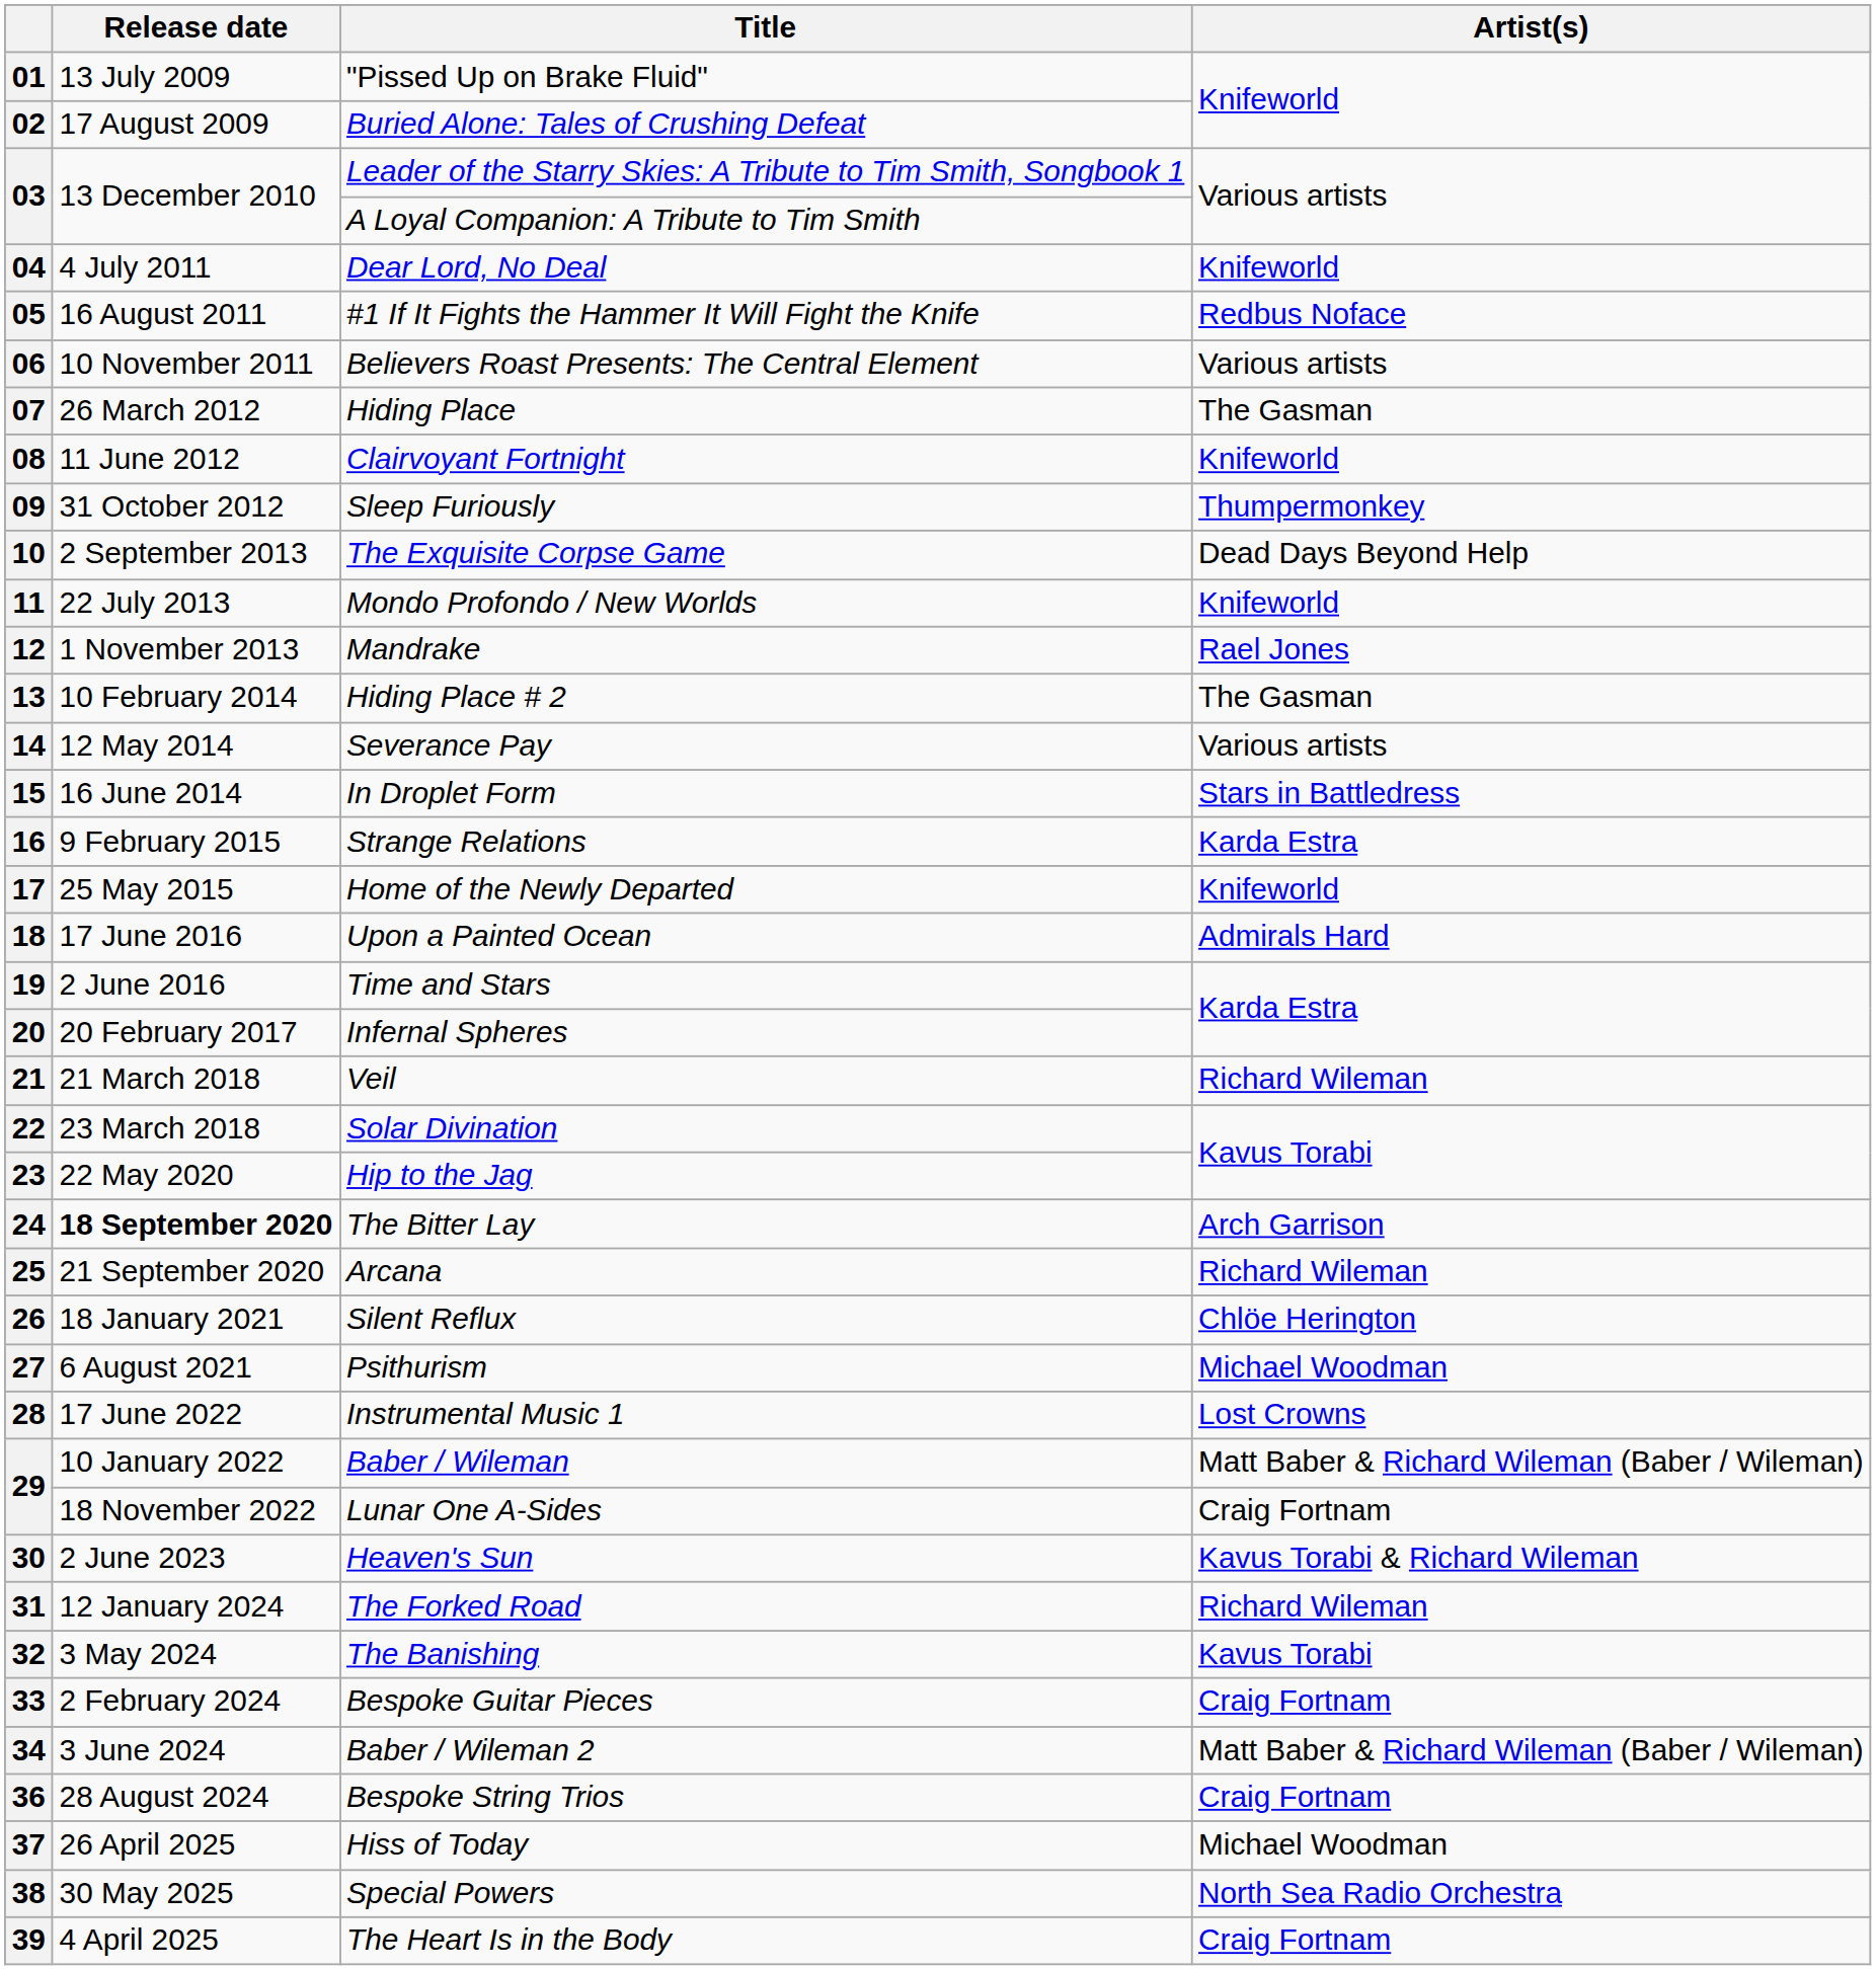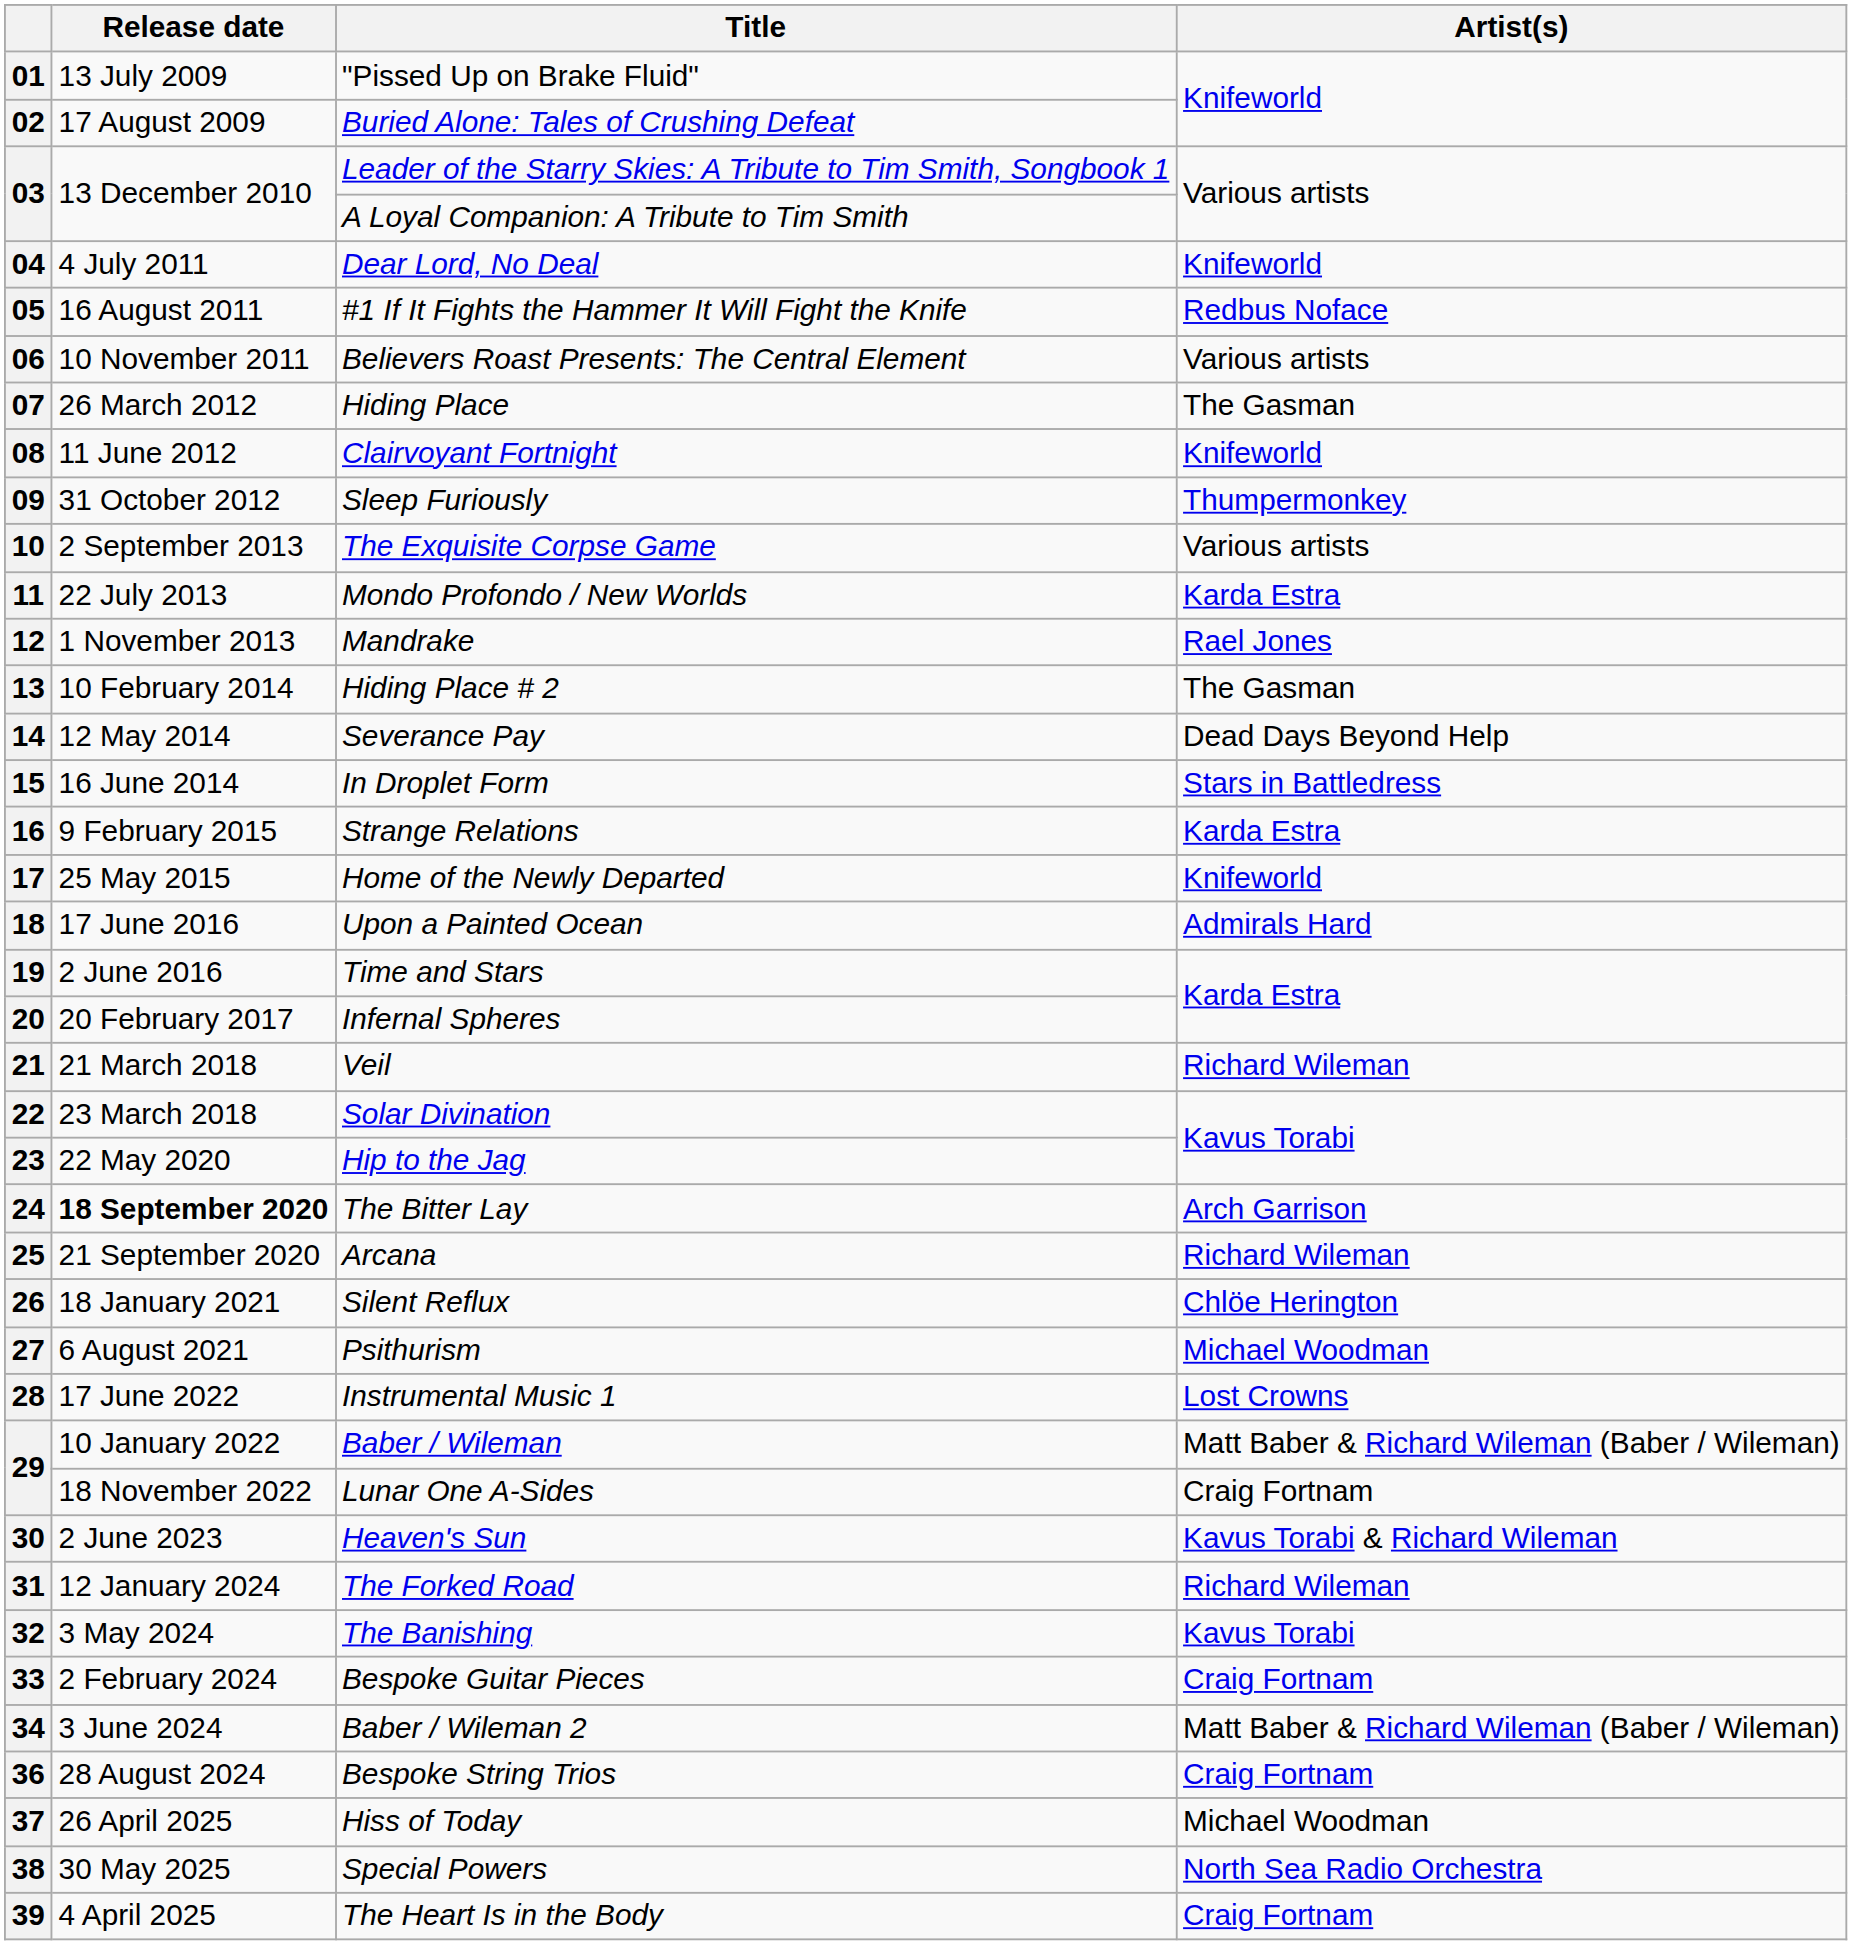 <table class="wikitable sortable plainrowheaders">
 <tr>
 <th scope="col"></th>
 <th scope="col">Release date</th>
 <th scope="col">Title</th>
 <th scope="col">Artist(s)</th>
 </tr>
 <tr>
 <th scope="row">01</th>
 <td>13 July 2009</td>
 <td>"Pissed Up on Brake Fluid"</td>
 <td rowspan="2"><a href='#'>Knifeworld</a></td>
 </tr>
 <tr>
 <th scope="row">02</th>
 <td>17 August 2009</td>
 <td><em><a href='#'>Buried Alone: Tales of Crushing Defeat</a></em></td>
 </tr>
 <tr>
 <th rowspan="2" scope="row">03</th>
 <td rowspan="2">13 December 2010</td>
 <td><em><a href='#'>Leader of the Starry Skies: A Tribute to Tim Smith, Songbook 1</a></em></td>
 <td rowspan="2">Various artists</td>
 </tr>
 <tr>
 <td><em>A Loyal Companion: A Tribute to Tim Smith</em></td>
 </tr>
 <tr>
 <th scope="row">04</th>
 <td>4 July 2011</td>
 <td><em><a href='#'>Dear Lord, No Deal</a></em></td>
 <td><a href='#'>Knifeworld</a></td>
 </tr>
 <tr>
 <th scope="row">05</th>
 <td>16 August 2011</td>
 <td><em>#1 If It Fights the Hammer It Will Fight the Knife</em></td>
 <td><a href='#'>Redbus Noface</a></td>
 </tr>
 <tr>
 <th scope="row">06</th>
 <td>10 November 2011</td>
 <td><em>Believers Roast Presents: The Central Element</em></td>
 <td>Various artists</td>
 </tr>
 <tr>
 <th scope="row">07</th>
 <td>26 March 2012</td>
 <td><em>Hiding Place</em></td>
 <td>The Gasman</td>
 </tr>
 <tr>
 <th scope="row">08</th>
 <td>11 June 2012</td>
 <td><em><a href='#'>Clairvoyant Fortnight</a></em></td>
 <td><a href='#'>Knifeworld</a></td>
 </tr>
 <tr>
 <th scope="row">09</th>
 <td>31 October 2012</td>
 <td><em>Sleep Furiously</em></td>
 <td><a href='#'>Thumpermonkey</a></td>
 </tr>
 <tr>
 <th scope="row">10</th>
 <td>2 September 2013</td>
 <td><em><a href='#'>The Exquisite Corpse Game</a></em></td>
-<td>Dead Days Beyond Help</td>
+<td>Various artists</td>
 </tr>
 <tr>
 <th scope="row">11</th>
 <td>22 July 2013</td>
 <td><em>Mondo Profondo / New Worlds</em></td>
-<td><a href='#'>Knifeworld</a></td>
+<td><a href='#'>Karda Estra</a></td>
 </tr>
 <tr>
 <th scope="row">12</th>
 <td>1 November 2013</td>
 <td><em>Mandrake</em></td>
 <td><a href='#'>Rael Jones</a></td>
 </tr>
 <tr>
 <th scope="row">13</th>
 <td>10 February 2014</td>
 <td><em>Hiding Place # 2</em></td>
 <td>The Gasman</td>
 </tr>
 <tr>
 <th scope="row">14</th>
 <td>12 May 2014</td>
 <td><em>Severance Pay</em></td>
-<td>Various artists</td>
+<td>Dead Days Beyond Help</td>
 </tr>
 <tr>
 <th scope="row">15</th>
 <td>16 June 2014</td>
 <td><em>In Droplet Form</em></td>
 <td><a href='#'>Stars in Battledress</a></td>
 </tr>
 <tr>
 <th scope="row">16</th>
 <td>9 February 2015</td>
 <td><em>Strange Relations</em></td>
 <td><a href='#'>Karda Estra</a></td>
 </tr>
 <tr>
 <th scope="row">17</th>
 <td>25 May 2015</td>
 <td><em>Home of the Newly Departed</em></td>
 <td><a href='#'>Knifeworld</a></td>
 </tr>
 <tr>
 <th scope="row">18</th>
 <td>17 June 2016</td>
 <td><em>Upon a Painted Ocean</em></td>
 <td><a href='#'>Admirals Hard</a></td>
 </tr>
 <tr>
 <th scope="row">19</th>
 <td>2 June 2016</td>
 <td><em>Time and Stars</em></td>
 <td rowspan="2"><a href='#'>Karda Estra</a></td>
 </tr>
 <tr>
 <th scope="row">20</th>
 <td>20 February 2017</td>
 <td><em>Infernal Spheres</em></td>
 </tr>
 <tr>
 <th scope="row">21</th>
 <td>21 March 2018</td>
 <td><em>Veil</em></td>
 <td><a href='#'>Richard Wileman</a></td>
 </tr>
 <tr>
 <th scope="row">22</th>
 <td>23 March 2018</td>
 <td><em><a href='#'>Solar Divination</a></em></td>
 <td rowspan="2"><a href='#'>Kavus Torabi</a></td>
 </tr>
 <tr>
 <th scope="row">23</th>
 <td>22 May 2020</td>
 <td><em><a href='#'>Hip to the Jag</a></em></td>
 </tr>
 <tr>
 <th scope="row">24</th>
 <td><strong>18 September 2020</strong></td>
 <td><em>The Bitter Lay</em></td>
 <td><a href='#'>Arch Garrison</a></td>
 </tr>
 <tr>
 <th scope="row">25</th>
 <td>21 September 2020</td>
 <td><em>Arcana</em></td>
 <td><a href='#'>Richard Wileman</a></td>
 </tr>
 <tr>
 <th scope="row">26</th>
 <td>18 January 2021</td>
 <td><em>Silent Reflux</em></td>
 <td><a href='#'>Chlöe Herington</a></td>
 </tr>
 <tr>
 <th scope="row">27</th>
 <td>6 August 2021</td>
 <td><em>Psithurism</em></td>
 <td><a href='#'>Michael Woodman</a></td>
 </tr>
 <tr>
 <th scope="row">28</th>
 <td>17 June 2022</td>
 <td><em>Instrumental Music 1</em></td>
 <td><a href='#'>Lost Crowns</a></td>
 </tr>
 <tr>
 <th rowspan="2" scope="row">29</th>
 <td>10 January 2022</td>
 <td><em><a href='#'>Baber / Wileman</a></em></td>
 <td>Matt Baber & <a href='#'>Richard Wileman</a> (Baber / Wileman)</td>
 </tr>
 <tr>
 <td>18 November 2022</td>
 <td><em>Lunar One A-Sides</em></td>
 <td>Craig Fortnam</td>
 </tr>
 <tr>
 <th scope="row">30</th>
 <td>2 June 2023</td>
 <td><em><a href='#'>Heaven's Sun</a></em></td>
 <td><a href='#'>Kavus Torabi</a> & <a href='#'>Richard Wileman</a></td>
 </tr>
 <tr>
 <th scope="row">31</th>
 <td>12 January 2024</td>
 <td><em><a href='#'>The Forked Road</a></em></td>
 <td><a href='#'>Richard Wileman</a></td>
 </tr>
 <tr>
 <th scope="row">32</th>
 <td>3 May 2024</td>
 <td><em><a href='#'>The Banishing</a></em></td>
 <td><a href='#'>Kavus Torabi</a></td>
 </tr>
 <tr>
 <th scope="row">33</th>
 <td>2 February 2024</td>
 <td><em>Bespoke Guitar Pieces</em></td>
 <td><a href='#'>Craig Fortnam</a></td>
 </tr>
 <tr>
 <th scope="row">34</th>
 <td>3 June 2024</td>
 <td><em>Baber / Wileman 2</em></td>
 <td>Matt Baber & <a href='#'>Richard Wileman</a> (Baber / Wileman)</td>
 </tr>
 <tr>
 <th scope="row">36</th>
 <td>28 August 2024</td>
 <td><em>Bespoke String Trios</em></td>
 <td><a href='#'>Craig Fortnam</a></td>
 </tr>
 <tr>
 <th scope="row">37</th>
 <td>26 April 2025</td>
 <td><em>Hiss of Today</em></td>
 <td>Michael Woodman</td>
 </tr>
 <tr>
 <th scope="row">38</th>
 <td>30 May 2025</td>
 <td><em>Special Powers</em></td>
 <td><a href='#'>North Sea Radio Orchestra</a></td>
 </tr>
 <tr>
 <th scope="row">39</th>
 <td>4 April 2025</td>
 <td><em>The Heart Is in the Body</em></td>
 <td><a href='#'>Craig Fortnam</a></td>
 </tr>
 </table>
